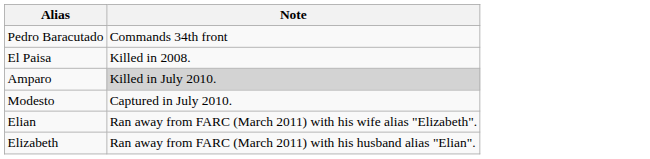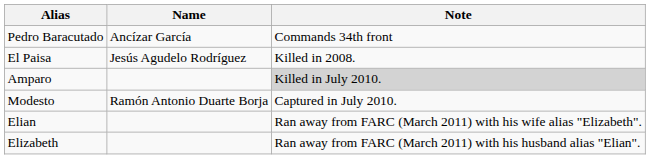 <table class="wikitable">
 <tr>
 <th>Alias</th>
+<th>Name</th>
 <th>Note</th>
 </tr>
 <tr>
 <td>Pedro Baracutado</td>
+<td>Ancízar García</td>
 <td>Commands 34th front</td>
 </tr>
 <tr>
 <td>El Paisa</td>
+<td>Jesús Agudelo Rodríguez</td>
 <td>Killed in 2008.</td>
 </tr>
 <tr>
 <td>Amparo</td>
+<td></td>
 <td style="background: lightgrey;">Killed in July 2010.</td>
 </tr>
 <tr>
 <td>Modesto</td>
+<td>Ramón Antonio Duarte Borja</td>
 <td>Captured in July 2010.</td>
 </tr>
 <tr>
 <td>Elian</td>
+<td></td>
 <td>Ran away from FARC (March 2011) with his wife alias "Elizabeth".</td>
 </tr>
 <tr>
 <td>Elizabeth</td>
+<td></td>
 <td>Ran away from FARC (March 2011) with his husband alias "Elian".</td>
 </tr>
 </table>
